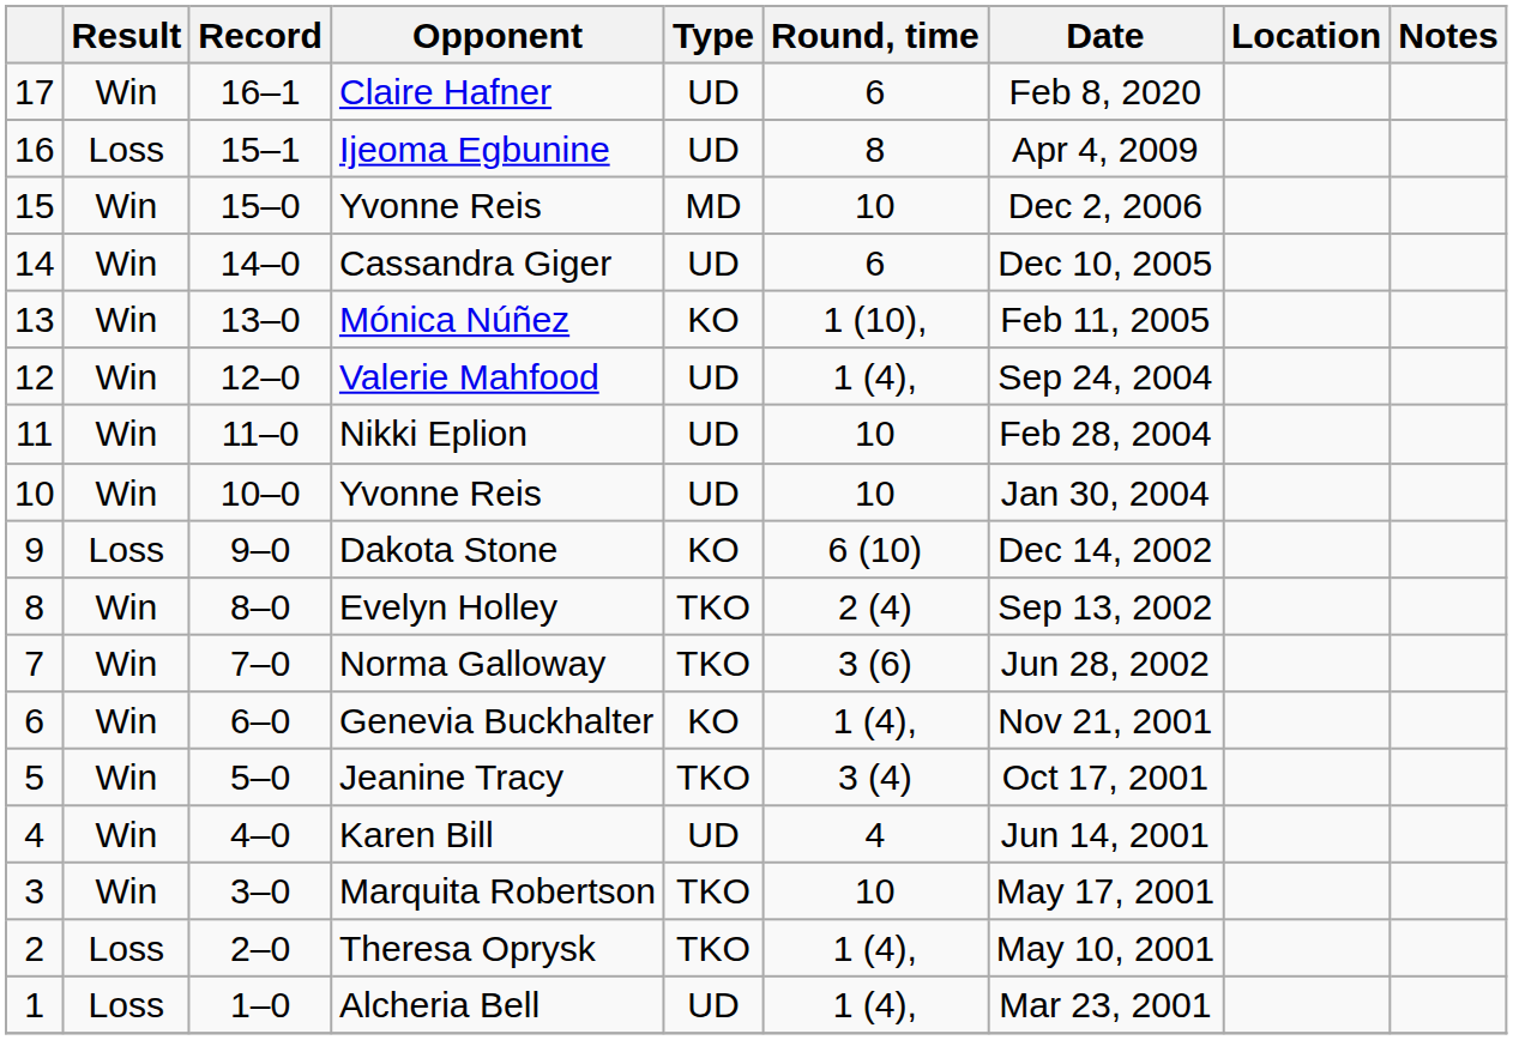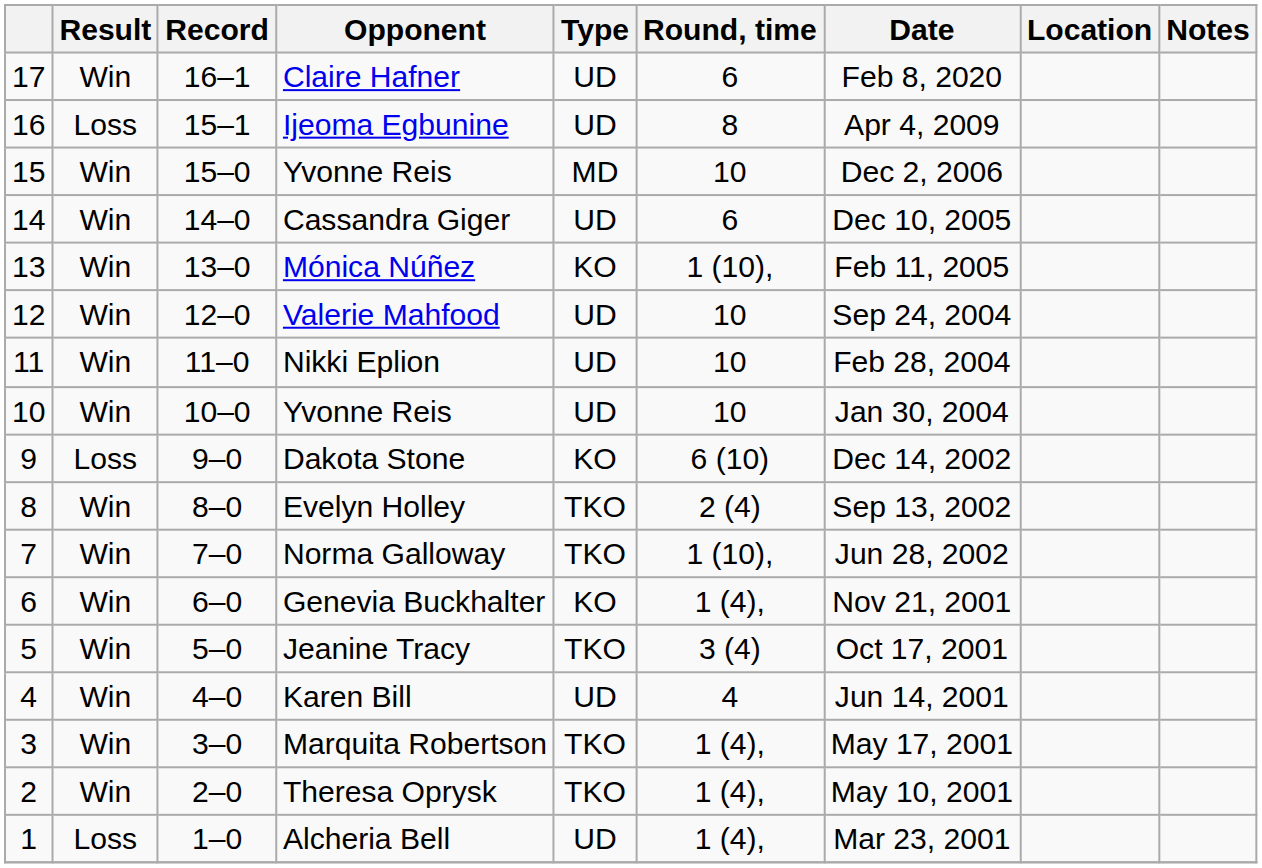 <table class="wikitable" style="text-align:center; font-size:95%">
 <tr>
 <th></th>
 <th>Result</th>
 <th>Record</th>
 <th>Opponent</th>
 <th>Type</th>
 <th>Round, time</th>
 <th>Date</th>
 <th>Location</th>
 <th>Notes</th>
 </tr>
 <tr>
 <td>17</td>
 <td>Win</td>
 <td>16–1</td>
 <td style="text-align:left;"><a href='#'>Claire Hafner</a></td>
 <td>UD</td>
 <td>6</td>
 <td>Feb 8, 2020</td>
 <td style="text-align:left;"></td>
 <td></td>
 </tr>
 <tr>
 <td>16</td>
 <td>Loss</td>
 <td>15–1</td>
 <td style="text-align:left;"><a href='#'>Ijeoma Egbunine</a></td>
 <td>UD</td>
 <td>8</td>
 <td>Apr 4, 2009</td>
 <td style="text-align:left;"></td>
 <td></td>
 </tr>
 <tr>
 <td>15</td>
 <td>Win</td>
 <td>15–0</td>
 <td style="text-align:left;">Yvonne Reis</td>
 <td>MD</td>
 <td>10</td>
 <td>Dec 2, 2006</td>
 <td style="text-align:left;"></td>
 <td style="text-align:left;"></td>
 </tr>
 <tr>
 <td>14</td>
 <td>Win</td>
 <td>14–0</td>
 <td style="text-align:left;">Cassandra Giger</td>
 <td>UD</td>
 <td>6</td>
 <td>Dec 10, 2005</td>
 <td style="text-align:left;"></td>
 <td></td>
 </tr>
 <tr>
 <td>13</td>
 <td>Win</td>
 <td>13–0</td>
 <td style="text-align:left;"><a href='#'>Mónica Núñez</a></td>
 <td>KO</td>
 <td>1 (10), </td>
 <td>Feb 11, 2005</td>
 <td style="text-align:left;"></td>
 <td style="text-align:left;"></td>
 </tr>
 <tr>
 <td>12</td>
 <td>Win</td>
 <td>12–0</td>
 <td style="text-align:left;"><a href='#'>Valerie Mahfood</a></td>
 <td>UD</td>
-<td>1 (4), </td>
+<td>10</td>
 <td>Sep 24, 2004</td>
 <td style="text-align:left;"></td>
 <td></td>
 </tr>
 <tr>
 <td>11</td>
 <td>Win</td>
 <td>11–0</td>
 <td style="text-align:left;">Nikki Eplion</td>
 <td>UD</td>
 <td>10</td>
 <td>Feb 28, 2004</td>
 <td style="text-align:left;"></td>
 <td style="text-align:left;"></td>
 </tr>
 <tr>
 <td>10</td>
 <td>Win</td>
 <td>10–0</td>
 <td style="text-align:left;">Yvonne Reis</td>
 <td>UD</td>
 <td>10</td>
 <td>Jan 30, 2004</td>
 <td style="text-align:left;"></td>
 <td style="text-align:left;"></td>
 </tr>
 <tr>
 <td>9</td>
 <td>Loss</td>
 <td>9–0</td>
 <td style="text-align:left;">Dakota Stone</td>
 <td>KO</td>
 <td>6 (10)</td>
 <td>Dec 14, 2002</td>
 <td style="text-align:left;"></td>
 <td style="text-align:left;"></td>
 </tr>
 <tr>
 <td>8</td>
 <td>Win</td>
 <td>8–0</td>
 <td style="text-align:left;">Evelyn Holley</td>
 <td>TKO</td>
 <td>2 (4)</td>
 <td>Sep 13, 2002</td>
 <td style="text-align:left;"></td>
 <td></td>
 </tr>
 <tr>
 <td>7</td>
 <td>Win</td>
 <td>7–0</td>
 <td style="text-align:left;">Norma Galloway</td>
 <td>TKO</td>
-<td>3 (6)</td>
+<td>1 (10), </td>
 <td>Jun 28, 2002</td>
 <td style="text-align:left;"></td>
 <td></td>
 </tr>
 <tr>
 <td>6</td>
 <td>Win</td>
 <td>6–0</td>
 <td style="text-align:left;">Genevia Buckhalter</td>
 <td>KO</td>
 <td>1 (4), </td>
 <td>Nov 21, 2001</td>
 <td style="text-align:left;"></td>
 <td></td>
 </tr>
 <tr>
 <td>5</td>
 <td>Win</td>
 <td>5–0</td>
 <td style="text-align:left;">Jeanine Tracy</td>
 <td>TKO</td>
 <td>3 (4)</td>
 <td>Oct 17, 2001</td>
 <td style="text-align:left;"></td>
 <td></td>
 </tr>
 <tr>
 <td>4</td>
 <td>Win</td>
 <td>4–0</td>
 <td style="text-align:left;">Karen Bill</td>
 <td>UD</td>
 <td>4</td>
 <td>Jun 14, 2001</td>
 <td style="text-align:left;"></td>
 <td></td>
 </tr>
 <tr>
 <td>3</td>
 <td>Win</td>
 <td>3–0</td>
 <td style="text-align:left;">Marquita Robertson</td>
 <td>TKO</td>
-<td>10</td>
+<td>1 (4), </td>
 <td>May 17, 2001</td>
 <td style="text-align:left;"></td>
 <td></td>
 </tr>
 <tr>
 <td>2</td>
-<td>Loss</td>
+<td>Win</td>
 <td>2–0</td>
 <td style="text-align:left;">Theresa Oprysk</td>
 <td>TKO</td>
 <td>1 (4), </td>
 <td>May 10, 2001</td>
 <td style="text-align:left;"></td>
 <td></td>
 </tr>
 <tr>
 <td>1</td>
 <td>Loss</td>
 <td>1–0</td>
 <td style="text-align:left;">Alcheria Bell</td>
 <td>UD</td>
 <td>1 (4), </td>
 <td>Mar 23, 2001</td>
 <td style="text-align:left;"></td>
 <td></td>
 </tr>
 <tr>
 </tr>
 </table>
